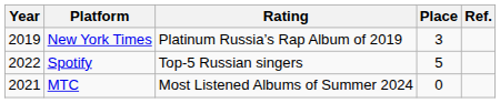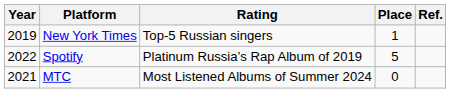 <table class="wikitable">
 <tr>
 <th>Year</th>
 <th>Platform</th>
 <th>Rating</th>
 <th>Place</th>
 <th>Ref.</th>
 </tr>
 <tr>
 <td>2019</td>
 <td><a href='#'>New York Times</a></td>
-<td>Platinum Russia’s Rap Album of 2019</td>
-<td style="text-align:center">3</td>
+<td>Top-5 Russian singers</td>
+<td style="text-align:center">1</td>
 <td></td>
 </tr>
 <tr>
 <td>2022</td>
 <td><a href='#'>Spotify</a></td>
-<td>Top-5 Russian singers</td>
+<td>Platinum Russia’s Rap Album of 2019</td>
 <td style="text-align:center">5</td>
 <td></td>
 </tr>
 <tr>
 <td>2021</td>
 <td><a href='#'>МТС</a></td>
 <td>Most Listened Albums of Summer 2024</td>
 <td style="text-align:center">0</td>
 <td></td>
 </tr>
 </table>
